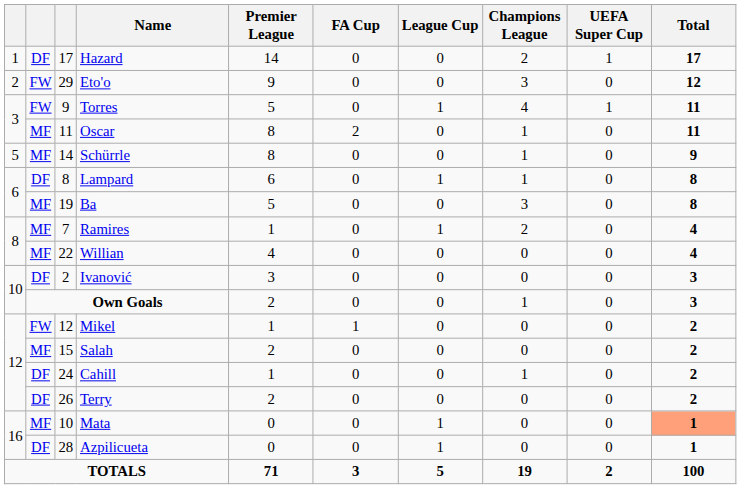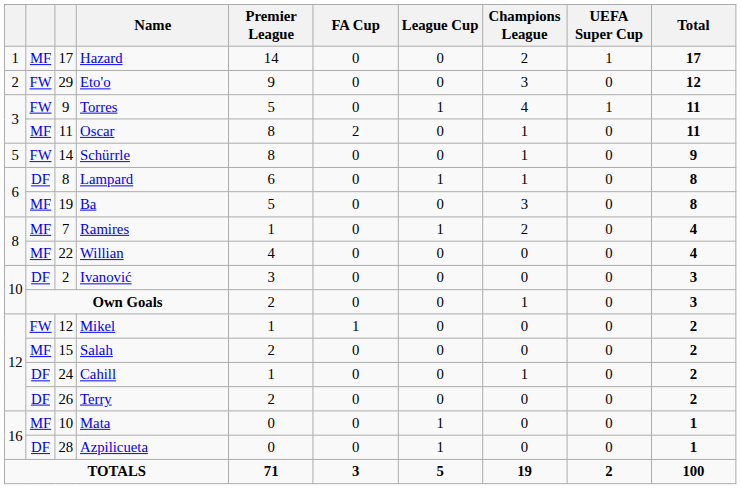 <table class="wikitable sortable" style="font-size: 95%; text-align: center">
 <tr>
 <th width=15></th>
 <th width=15></th>
 <th width=15></th>
 <th width=150>Name</th>
 <th width=80>Premier League</th>
 <th width=80>FA Cup</th>
 <th width=80>League Cup</th>
 <th width=80>Champions League</th>
 <th width=80>UEFA Super Cup</th>
 <th width=80>Total</th>
 </tr>
 <tr>
 <td>1</td>
-<td><a href='#'>DF</a></td>
+<td><a href='#'>MF</a></td>
 <td>17</td>
 <td align=left> <a href='#'>Hazard</a></td>
 <td>14</td>
 <td>0</td>
 <td>0</td>
 <td>2</td>
 <td>1</td>
 <td><strong>17</strong></td>
 </tr>
 <tr>
 <td>2</td>
 <td><a href='#'>FW</a></td>
 <td>29</td>
 <td align=left> <a href='#'>Eto'o</a></td>
 <td>9</td>
 <td>0</td>
 <td>0</td>
 <td>3</td>
 <td>0</td>
 <td><strong>12</strong></td>
 </tr>
 <tr>
 <td rowspan="2">3</td>
 <td><a href='#'>FW</a></td>
 <td>9</td>
 <td align=left> <a href='#'>Torres</a></td>
 <td>5</td>
 <td>0</td>
 <td>1</td>
 <td>4</td>
 <td>1</td>
 <td><strong>11</strong></td>
 </tr>
 <tr>
 <td><a href='#'>MF</a></td>
 <td>11</td>
 <td align=left> <a href='#'>Oscar</a></td>
 <td>8</td>
 <td>2</td>
 <td>0</td>
 <td>1</td>
 <td>0</td>
 <td><strong>11</strong></td>
 </tr>
 <tr>
 <td>5</td>
-<td><a href='#'>MF</a></td>
+<td><a href='#'>FW</a></td>
 <td>14</td>
 <td align=left> <a href='#'>Schürrle</a></td>
 <td>8</td>
 <td>0</td>
 <td>0</td>
 <td>1</td>
 <td>0</td>
 <td><strong>9</strong></td>
 </tr>
 <tr>
 <td rowspan="2">6</td>
 <td><a href='#'>DF</a></td>
 <td>8</td>
 <td align=left> <a href='#'>Lampard</a></td>
 <td>6</td>
 <td>0</td>
 <td>1</td>
 <td>1</td>
 <td>0</td>
 <td><strong>8</strong></td>
 </tr>
 <tr>
 <td><a href='#'>MF</a></td>
 <td>19</td>
 <td align=left> <a href='#'>Ba</a></td>
 <td>5</td>
 <td>0</td>
 <td>0</td>
 <td>3</td>
 <td>0</td>
 <td><strong>8</strong></td>
 </tr>
 <tr>
 <td rowspan="2">8</td>
 <td><a href='#'>MF</a></td>
 <td>7</td>
 <td align=left> <a href='#'>Ramires</a></td>
 <td>1</td>
 <td>0</td>
 <td>1</td>
 <td>2</td>
 <td>0</td>
 <td><strong>4</strong></td>
 </tr>
 <tr>
 <td><a href='#'>MF</a></td>
 <td>22</td>
 <td align=left> <a href='#'>Willian</a></td>
 <td>4</td>
 <td>0</td>
 <td>0</td>
 <td>0</td>
 <td>0</td>
 <td><strong>4</strong></td>
 </tr>
 <tr>
 <td rowspan="2">10</td>
 <td><a href='#'>DF</a></td>
 <td>2</td>
 <td align=left> <a href='#'>Ivanović</a></td>
 <td>3</td>
 <td>0</td>
 <td>0</td>
 <td>0</td>
 <td>0</td>
 <td><strong>3</strong></td>
 </tr>
 <tr>
 <td colspan="3"><strong>Own Goals</strong></td>
 <td>2</td>
 <td>0</td>
 <td>0</td>
 <td>1</td>
 <td>0</td>
 <td><strong>3</strong></td>
 </tr>
 <tr>
 <td rowspan="4">12</td>
 <td><a href='#'>FW</a></td>
 <td>12</td>
 <td align=left> <a href='#'>Mikel</a></td>
 <td>1</td>
 <td>1</td>
 <td>0</td>
 <td>0</td>
 <td>0</td>
 <td><strong>2</strong></td>
 </tr>
 <tr>
 <td><a href='#'>MF</a></td>
 <td>15</td>
 <td align=left> <a href='#'>Salah</a></td>
 <td>2</td>
 <td>0</td>
 <td>0</td>
 <td>0</td>
 <td>0</td>
 <td><strong>2</strong></td>
 </tr>
 <tr>
 <td><a href='#'>DF</a></td>
 <td>24</td>
 <td align=left> <a href='#'>Cahill</a></td>
 <td>1</td>
 <td>0</td>
 <td>0</td>
 <td>1</td>
 <td>0</td>
 <td><strong>2</strong></td>
 </tr>
 <tr>
 <td><a href='#'>DF</a></td>
 <td>26</td>
 <td align=left> <a href='#'>Terry</a></td>
 <td>2</td>
 <td>0</td>
 <td>0</td>
 <td>0</td>
 <td>0</td>
 <td><strong>2</strong></td>
 </tr>
 <tr>
 <td rowspan="2">16</td>
 <td><a href='#'>MF</a></td>
 <td>10</td>
 <td align=left> <a href='#'>Mata</a></td>
 <td>0</td>
 <td>0</td>
 <td>1</td>
 <td>0</td>
 <td>0</td>
-<td style="background: lightsalmon;"><strong>1</strong></td>
+<td><strong>1</strong></td>
 </tr>
 <tr>
 <td><a href='#'>DF</a></td>
 <td>28</td>
 <td align=left> <a href='#'>Azpilicueta</a></td>
 <td>0</td>
 <td>0</td>
 <td>1</td>
 <td>0</td>
 <td>0</td>
 <td><strong>1</strong></td>
 </tr>
 <tr>
 <td colspan="4"><strong>TOTALS</strong></td>
 <td><strong>71</strong></td>
 <td><strong>3</strong></td>
 <td><strong>5</strong></td>
 <td><strong>19</strong></td>
 <td><strong>2</strong></td>
 <td><strong>100</strong></td>
 </tr>
 </table>
